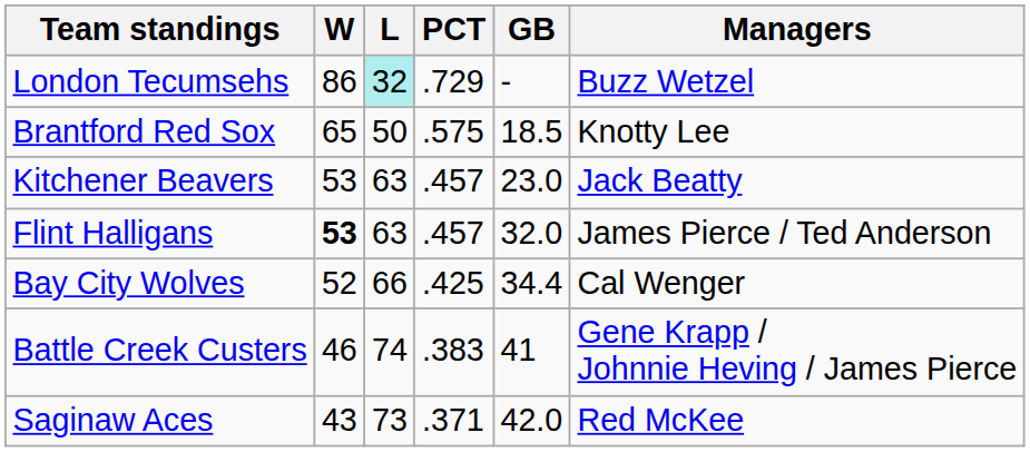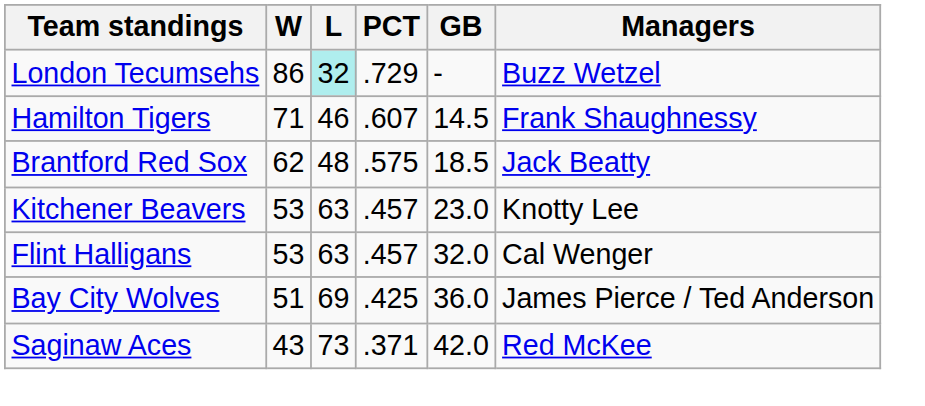 <table class="wikitable">
 <tr>
 <th>Team standings</th>
 <th>W</th>
 <th>L</th>
 <th>PCT</th>
 <th>GB</th>
 <th>Managers</th>
 </tr>
 <tr>
 <td><a href='#'>London Tecumsehs</a></td>
 <td>86</td>
 <td style="background: paleturquoise;">32</td>
 <td>.729</td>
 <td>-</td>
 <td><a href='#'>Buzz Wetzel</a></td>
 </tr>
 <tr>
+<td><a href='#'>Hamilton Tigers</a></td>
+<td>71</td>
+<td>46</td>
+<td>.607</td>
+<td>14.5</td>
+<td><a href='#'>Frank Shaughnessy</a></td>
+</tr>
+<tr>
 <td><a href='#'>Brantford Red Sox</a></td>
-<td>65</td>
-<td>50</td>
+<td>62</td>
+<td>48</td>
 <td>.575</td>
 <td>18.5</td>
-<td>Knotty Lee</td>
+<td><a href='#'>Jack Beatty</a></td>
 </tr>
 <tr>
 <td><a href='#'>Kitchener Beavers</a></td>
 <td>53</td>
 <td>63</td>
 <td>.457</td>
 <td>23.0</td>
-<td><a href='#'>Jack Beatty</a></td>
+<td>Knotty Lee</td>
 </tr>
 <tr>
 <td><a href='#'>Flint Halligans</a></td>
-<td><strong>53</strong></td>
+<td>53</td>
 <td>63</td>
 <td>.457</td>
 <td>32.0</td>
-<td>James Pierce / Ted Anderson</td>
+<td>Cal Wenger</td>
 </tr>
 <tr>
 <td><a href='#'>Bay City Wolves</a></td>
-<td>52</td>
-<td>66</td>
+<td>51</td>
+<td>69</td>
 <td>.425</td>
-<td>34.4</td>
-<td>Cal Wenger</td>
-</tr>
-<tr>
-<td><a href='#'>Battle Creek Custers</a></td>
-<td>46</td>
-<td>74</td>
-<td>.383</td>
-<td>41</td>
-<td><a href='#'>Gene Krapp</a> /<br> <a href='#'>Johnnie Heving</a> / James Pierce</td>
+<td>36.0</td>
+<td>James Pierce / Ted Anderson</td>
 </tr>
 <tr>
 <td><a href='#'>Saginaw Aces</a></td>
 <td>43</td>
 <td>73</td>
 <td>.371</td>
 <td>42.0</td>
 <td><a href='#'>Red McKee</a></td>
 </tr>
 </table>
